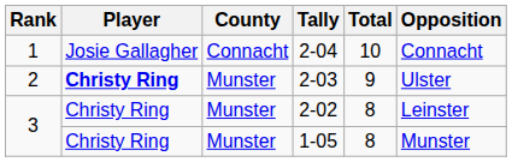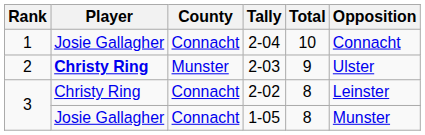 <table class="wikitable">
 <tr>
 <th>Rank</th>
 <th>Player</th>
 <th>County</th>
 <th>Tally</th>
 <th>Total</th>
 <th>Opposition</th>
 </tr>
 <tr>
 <td rowspan=1 align=center>1</td>
 <td><a href='#'>Josie Gallagher</a></td>
 <td><a href='#'>Connacht</a></td>
 <td align=center>2-04</td>
 <td align=center>10</td>
 <td><a href='#'>Connacht</a></td>
 </tr>
 <tr>
 <td rowspan=1 align=center>2</td>
 <td><strong><a href='#'>Christy Ring</a></strong></td>
 <td><a href='#'>Munster</a></td>
 <td align=center>2-03</td>
 <td align=center>9</td>
 <td><a href='#'>Ulster</a></td>
 </tr>
 <tr>
 <td rowspan=2 align=center>3</td>
 <td><a href='#'>Christy Ring</a></td>
-<td><a href='#'>Munster</a></td>
+<td><a href='#'>Connacht</a></td>
 <td align=center>2-02</td>
 <td align=center>8</td>
 <td><a href='#'>Leinster</a></td>
 </tr>
 <tr>
-<td><a href='#'>Christy Ring</a></td>
-<td><a href='#'>Munster</a></td>
+<td><a href='#'>Josie Gallagher</a></td>
+<td><a href='#'>Connacht</a></td>
 <td align=center>1-05</td>
 <td align=center>8</td>
 <td><a href='#'>Munster</a></td>
 </tr>
 </table>
